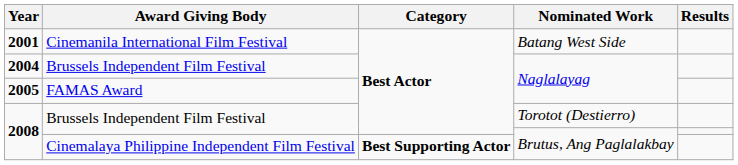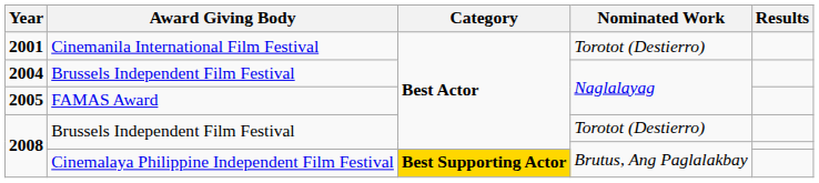 <table class="wikitable">
 <tr>
 <th>Year</th>
 <th>Award Giving Body</th>
 <th>Category</th>
 <th>Nominated Work</th>
 <th>Results</th>
 </tr>
 <tr>
 <td rowspan=1><strong>2001</strong></td>
 <td rowspan=1><a href='#'>Cinemanila International Film Festival</a></td>
 <td rowspan=5><strong>Best Actor</strong></td>
-<td><em>Batang West Side</em></td>
+<td><em>Torotot (Destierro)</em></td>
 <td></td>
 </tr>
 <tr>
 <td rowspan=1><strong>2004</strong></td>
 <td rowspan=1><a href='#'>Brussels Independent Film Festival</a> <br> </td>
 <td rowspan=2><em><a href='#'>Naglalayag</a></em></td>
 <td></td>
 </tr>
 <tr>
 <td rowspan=1><strong>2005</strong></td>
 <td rowspan=1><a href='#'>FAMAS Award</a></td>
 <td></td>
 </tr>
 <tr>
 <td rowspan=3><strong>2008</strong></td>
 <td rowspan=2>Brussels Independent Film Festival</td>
 <td><em>Torotot (Destierro)</em></td>
 <td></td>
 </tr>
 <tr>
 <td rowspan=2><em>Brutus, Ang Paglalakbay</em></td>
 <td></td>
 </tr>
 <tr>
 <td rowspan=1><a href='#'>Cinemalaya Philippine Independent Film Festival</a></td>
-<td rowspan=1><strong>Best Supporting Actor</strong> <br> </td>
+<td rowspan=1 style="background: gold;"><strong>Best Supporting Actor</strong> <br> </td>
 <td></td>
 </tr>
 </table>
